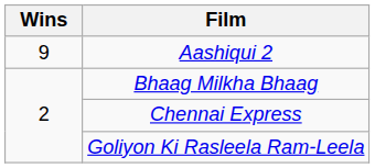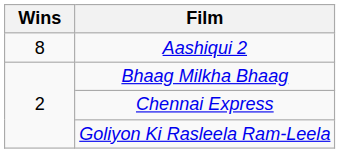 <table class="wikitable" rowspan="2" style="text-align:center;">
 <tr>
 <th scope="col" style="width:55px;">Wins</th>
 <th scope="col" style="text-align:center;">Film</th>
 </tr>
 <tr>
-<td>9</td>
+<td>8</td>
 <td><em><a href='#'>Aashiqui 2</a></em></td>
 </tr>
 <tr>
 <td rowspan="3">2</td>
 <td><em><a href='#'>Bhaag Milkha Bhaag</a></em></td>
 </tr>
 <tr>
 <td><em><a href='#'>Chennai Express</a></em></td>
 </tr>
 <tr>
 <td><em><a href='#'>Goliyon Ki Rasleela Ram-Leela</a></em></td>
 </tr>
 </table>
